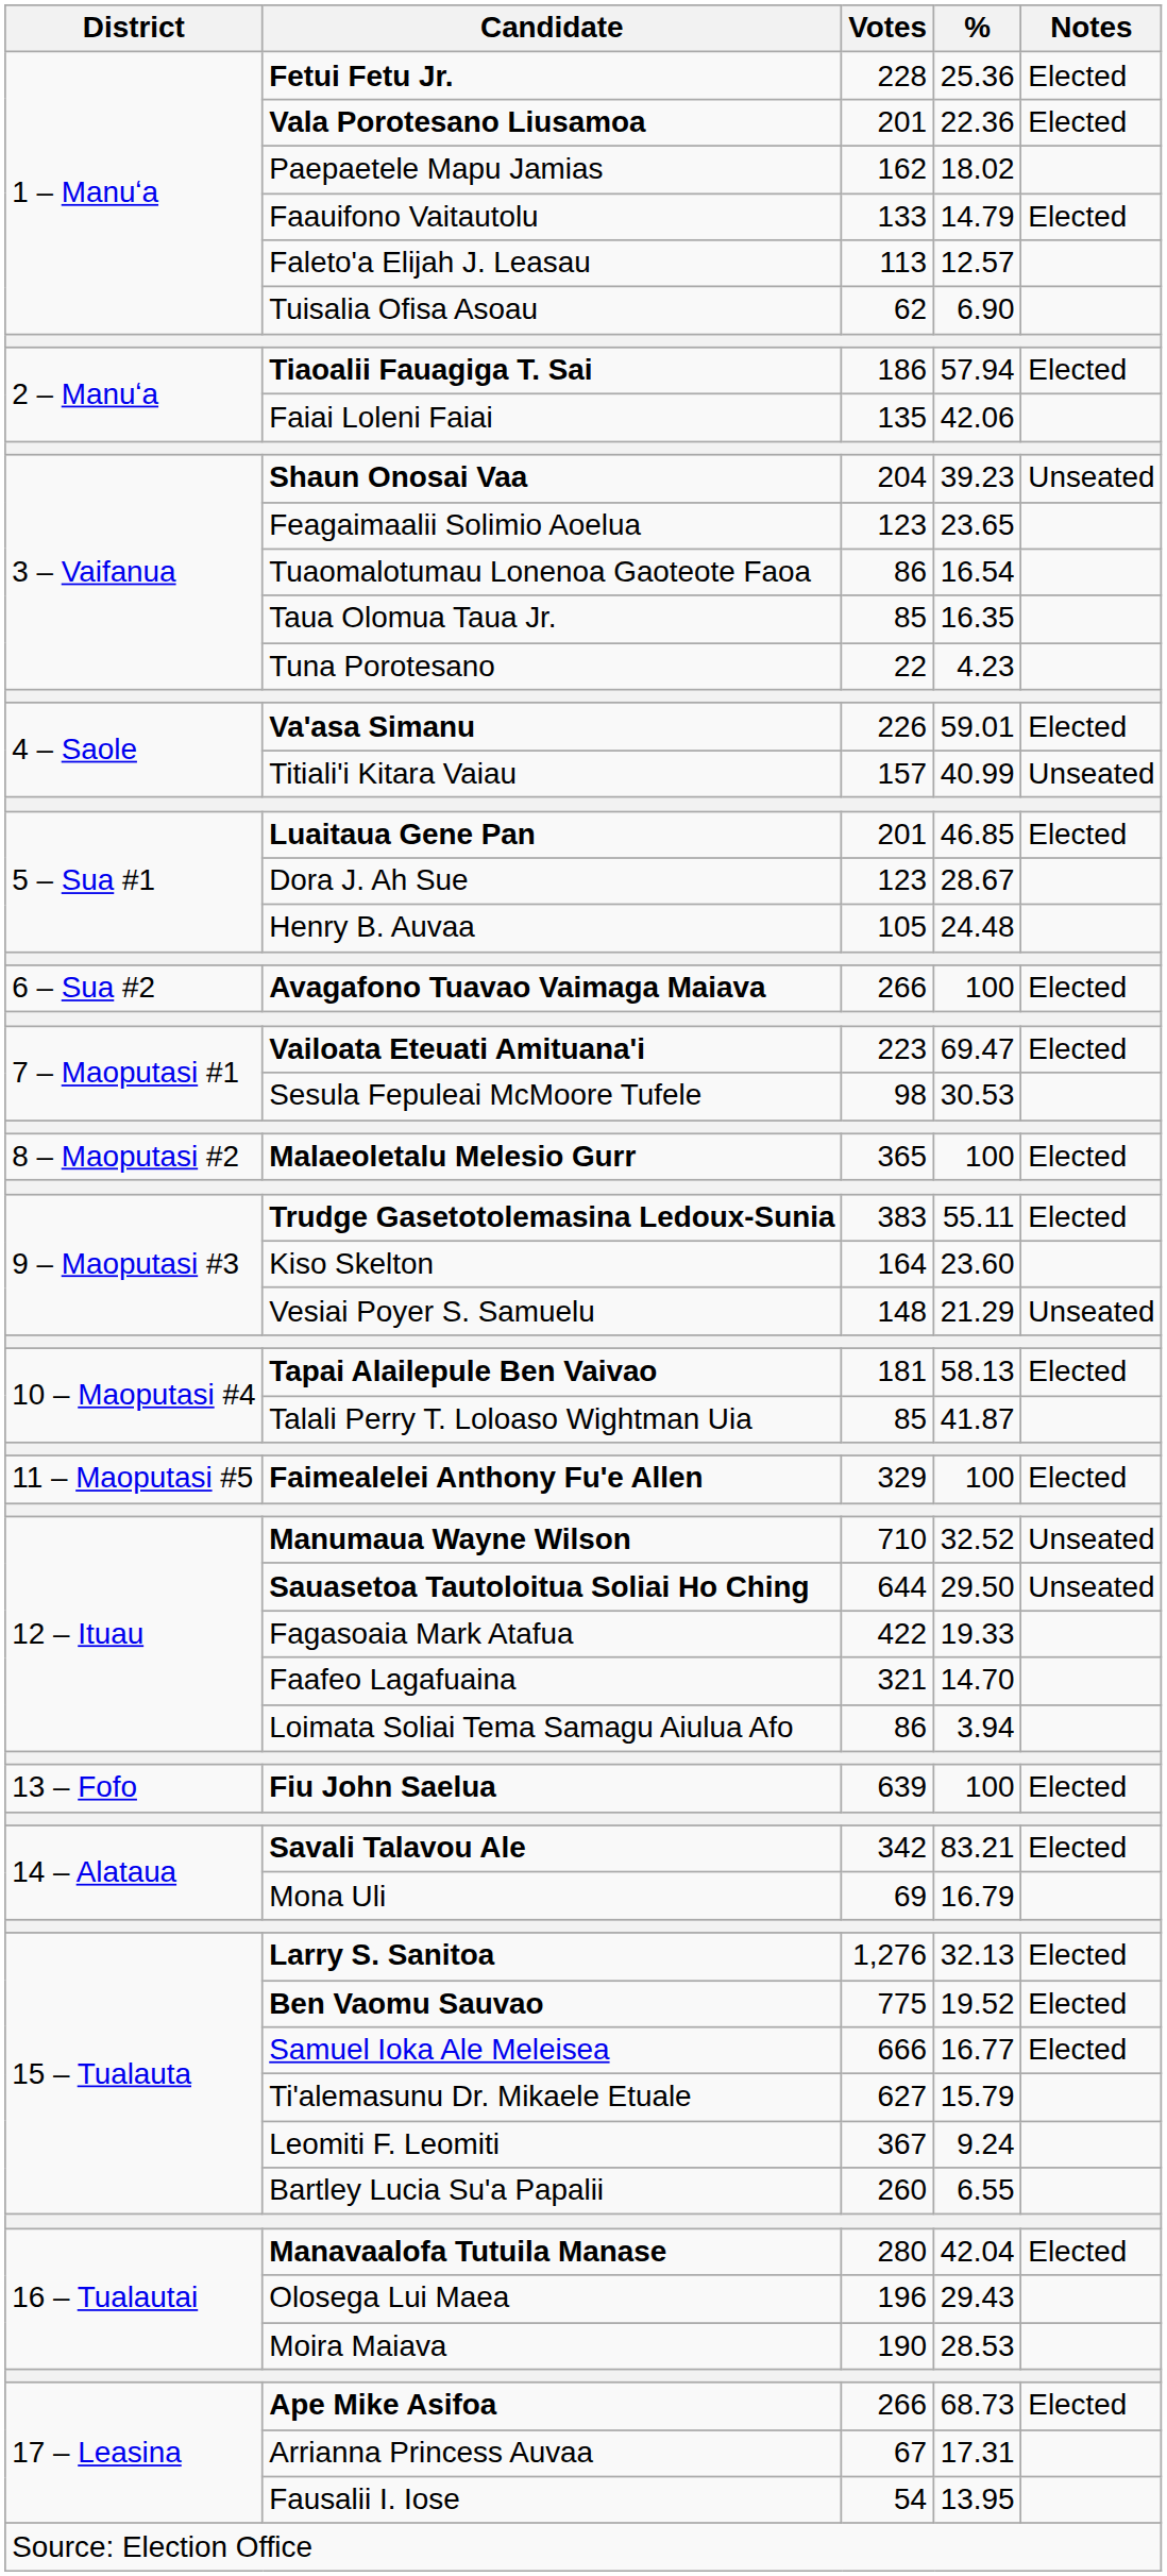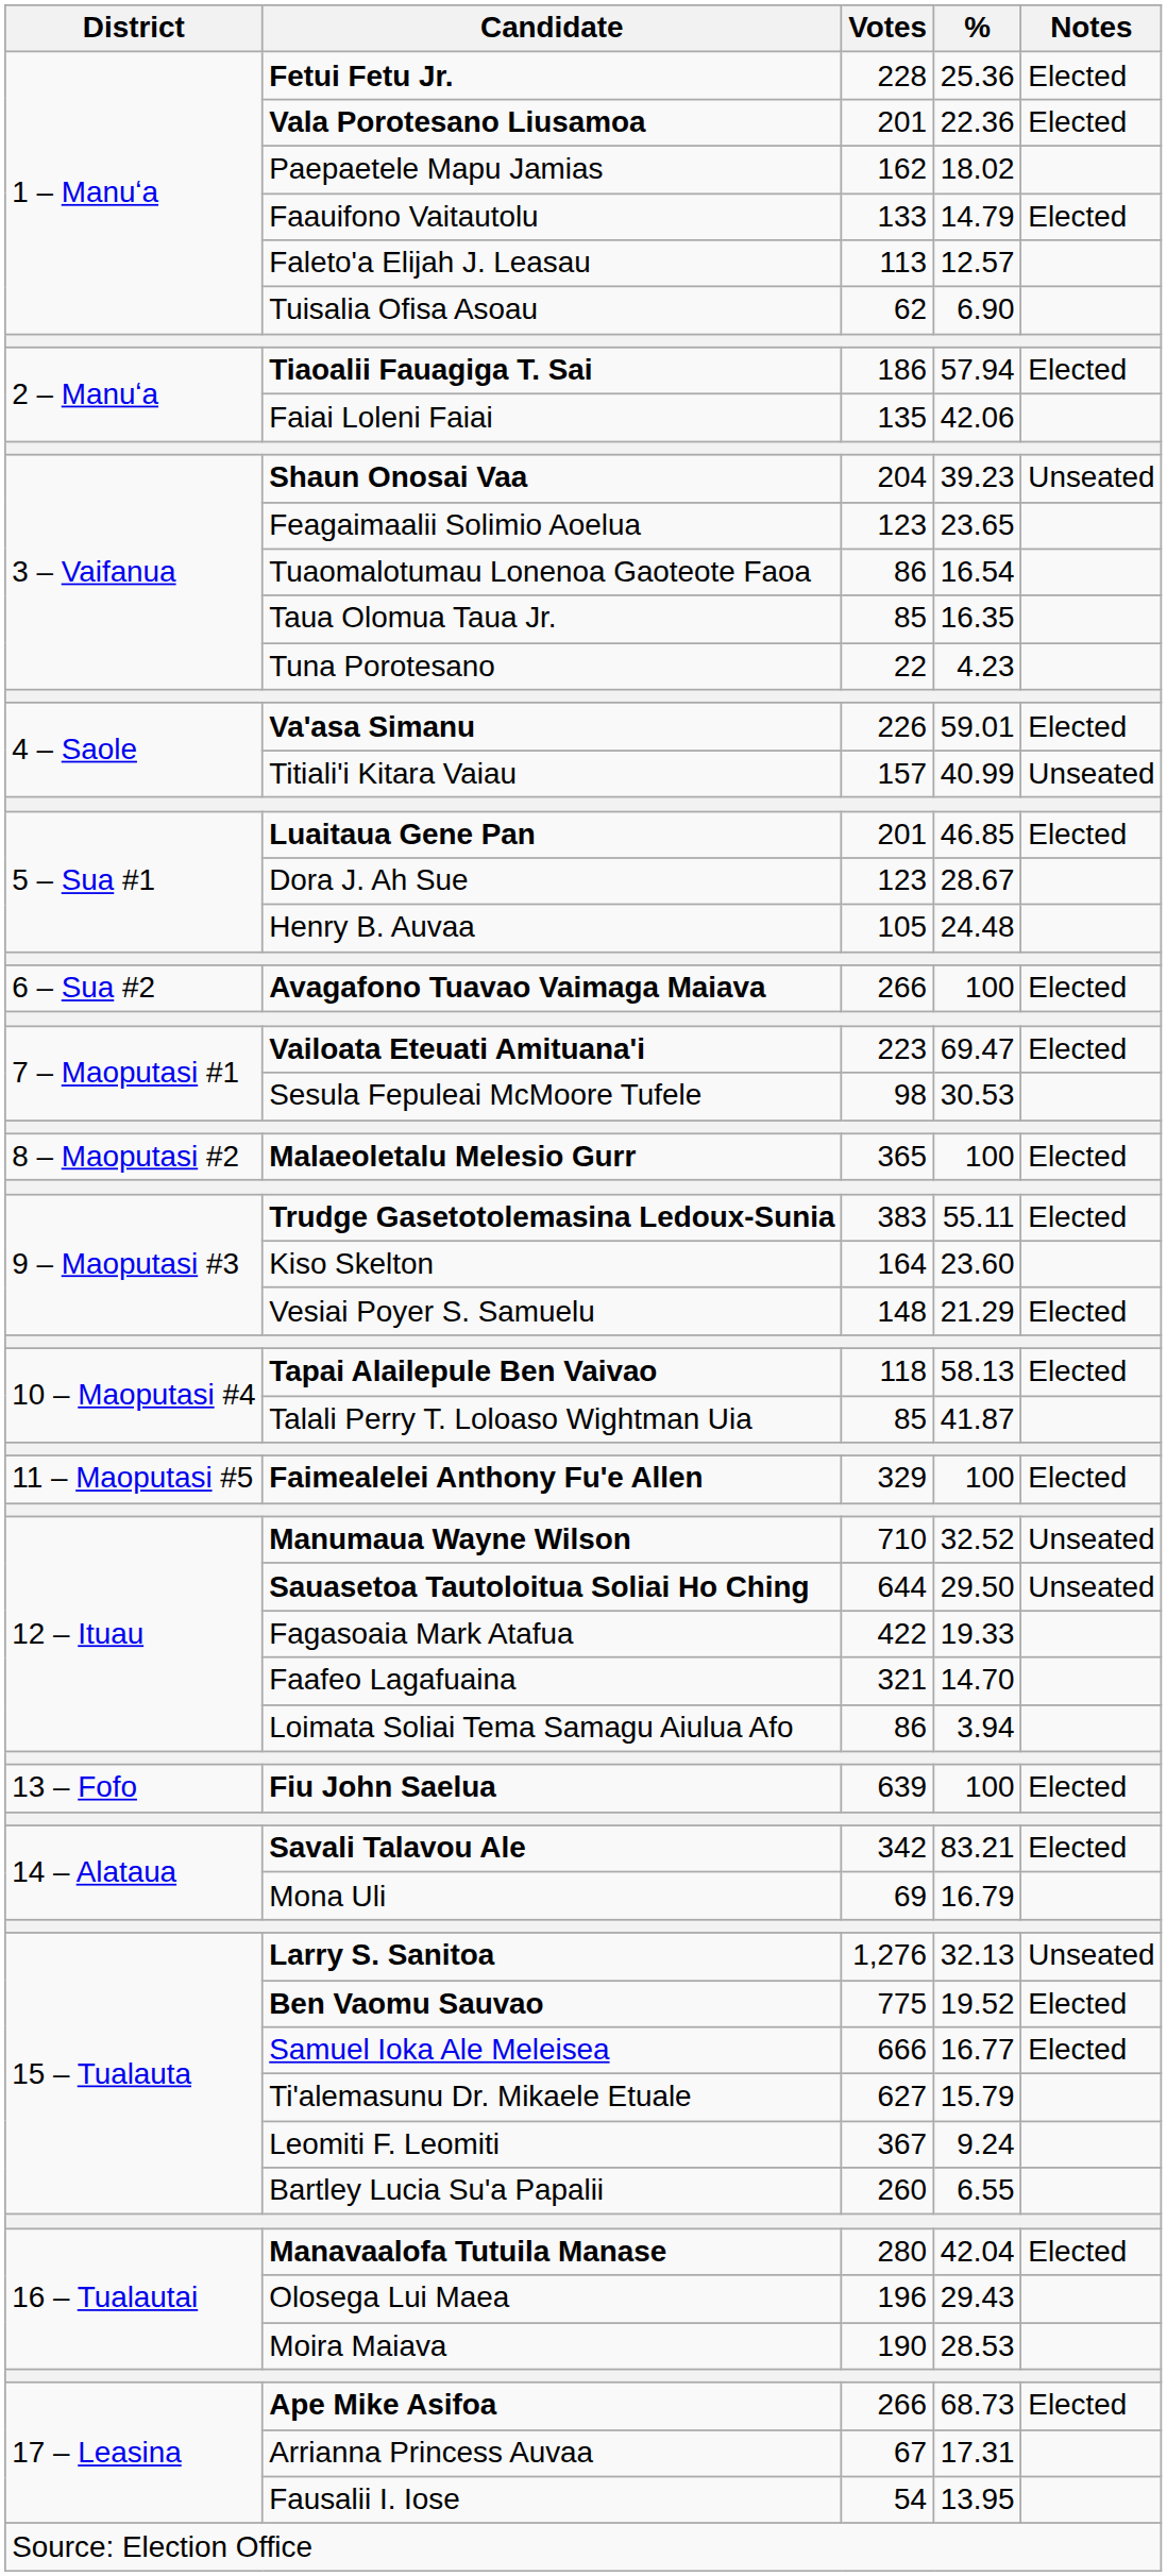 <table class=wikitable style=text-align:right>
 <tr>
 <th>District</th>
 <th>Candidate</th>
 <th>Votes</th>
 <th>%</th>
 <th>Notes</th>
 </tr>
 <tr>
 <td align=left rowspan=6>1 – <a href='#'>Manuʻa</a></td>
 <td align=left><strong>Fetui Fetu Jr.</strong></td>
 <td>228</td>
 <td>25.36</td>
 <td align=left>Elected</td>
 </tr>
 <tr>
 <td align=left><strong>Vala Porotesano Liusamoa</strong></td>
 <td>201</td>
 <td>22.36</td>
 <td align=left>Elected</td>
 </tr>
 <tr>
 <td align=left>Paepaetele Mapu Jamias</td>
 <td>162</td>
 <td>18.02</td>
 <td></td>
 </tr>
 <tr>
 <td align=left>Faauifono Vaitautolu</td>
 <td>133</td>
 <td>14.79</td>
 <td align=left>Elected</td>
 </tr>
 <tr>
 <td align=left>Faleto'a Elijah J. Leasau</td>
 <td>113</td>
 <td>12.57</td>
 <td></td>
 </tr>
 <tr>
 <td align=left>Tuisalia Ofisa Asoau</td>
 <td>62</td>
 <td>6.90</td>
 <td></td>
 </tr>
 <tr>
 <th colspan=5></th>
 </tr>
 <tr>
 <td align=left rowspan=2>2 – <a href='#'>Manuʻa</a></td>
 <td align=left><strong>Tiaoalii Fauagiga T. Sai</strong></td>
 <td>186</td>
 <td>57.94</td>
 <td align=left>Elected</td>
 </tr>
 <tr>
 <td align=left>Faiai Loleni Faiai</td>
 <td>135</td>
 <td>42.06</td>
 <td></td>
 </tr>
 <tr>
 <th colspan=5></th>
 </tr>
 <tr>
 <td align=left rowspan=5>3 – <a href='#'>Vaifanua</a></td>
 <td align=left><strong>Shaun Onosai Vaa</strong></td>
 <td>204</td>
 <td>39.23</td>
 <td>Unseated</td>
 </tr>
 <tr>
 <td align=left>Feagaimaalii Solimio Aoelua</td>
 <td>123</td>
 <td>23.65</td>
 <td></td>
 </tr>
 <tr>
 <td align=left>Tuaomalotumau Lonenoa Gaoteote Faoa</td>
 <td>86</td>
 <td>16.54</td>
 <td></td>
 </tr>
 <tr>
 <td align=left>Taua Olomua Taua Jr.</td>
 <td>85</td>
 <td>16.35</td>
 <td></td>
 </tr>
 <tr>
 <td align=left>Tuna Porotesano</td>
 <td>22</td>
 <td>4.23</td>
 <td></td>
 </tr>
 <tr>
 <th colspan=5></th>
 </tr>
 <tr>
 <td align=left rowspan=2>4 – <a href='#'>Saole</a></td>
 <td align=left><strong>Va'asa Simanu</strong></td>
 <td>226</td>
 <td>59.01</td>
 <td align=left>Elected</td>
 </tr>
 <tr>
 <td align=left>Titiali'i Kitara Vaiau</td>
 <td>157</td>
 <td>40.99</td>
 <td>Unseated</td>
 </tr>
 <tr>
 <th colspan=5></th>
 </tr>
 <tr>
 <td align=left rowspan=3>5 – <a href='#'>Sua</a> #1</td>
 <td align=left><strong>Luaitaua Gene Pan</strong></td>
 <td>201</td>
 <td>46.85</td>
 <td align=left>Elected</td>
 </tr>
 <tr>
 <td align=left>Dora J. Ah Sue</td>
 <td>123</td>
 <td>28.67</td>
 <td></td>
 </tr>
 <tr>
 <td align=left>Henry B. Auvaa</td>
 <td>105</td>
 <td>24.48</td>
 <td></td>
 </tr>
 <tr>
 <th colspan=5></th>
 </tr>
 <tr>
 <td align=left>6 – <a href='#'>Sua</a> #2</td>
 <td align=left><strong>Avagafono Tuavao Vaimaga Maiava</strong></td>
 <td>266</td>
 <td>100</td>
 <td align=left>Elected</td>
 </tr>
 <tr>
 <th colspan=5></th>
 </tr>
 <tr>
 <td align=left rowspan=2>7 – <a href='#'>Maoputasi</a> #1</td>
 <td align=left><strong>Vailoata Eteuati Amituana'i</strong></td>
 <td>223</td>
 <td>69.47</td>
 <td align=left>Elected</td>
 </tr>
 <tr>
 <td align=left>Sesula Fepuleai McMoore Tufele</td>
 <td>98</td>
 <td>30.53</td>
 <td></td>
 </tr>
 <tr>
 <th colspan=5></th>
 </tr>
 <tr>
 <td align=left>8 – <a href='#'>Maoputasi</a> #2</td>
 <td align=left><strong>Malaeoletalu Melesio Gurr</strong></td>
 <td>365</td>
 <td>100</td>
 <td align=left>Elected</td>
 </tr>
 <tr>
 <th colspan=5></th>
 </tr>
 <tr>
 <td align=left rowspan=3>9 – <a href='#'>Maoputasi</a> #3</td>
 <td align=left><strong>Trudge Gasetotolemasina Ledoux-Sunia</strong></td>
 <td>383</td>
 <td>55.11</td>
 <td align=left>Elected</td>
 </tr>
 <tr>
 <td align=left>Kiso Skelton</td>
 <td>164</td>
 <td>23.60</td>
 <td></td>
 </tr>
 <tr>
 <td align=left>Vesiai Poyer S. Samuelu</td>
 <td>148</td>
 <td>21.29</td>
-<td>Unseated</td>
+<td align=left>Elected</td>
 </tr>
 <tr>
 <th colspan=5></th>
 </tr>
 <tr>
 <td align=left rowspan=2>10 – <a href='#'>Maoputasi</a> #4</td>
 <td align=left><strong>Tapai Alailepule Ben Vaivao</strong></td>
-<td>181</td>
+<td>118</td>
 <td>58.13</td>
 <td align=left>Elected</td>
 </tr>
 <tr>
 <td align=left>Talali Perry T. Loloaso Wightman Uia</td>
 <td>85</td>
 <td>41.87</td>
 <td></td>
 </tr>
 <tr>
 <th colspan=5></th>
 </tr>
 <tr>
 <td align=left>11 – <a href='#'>Maoputasi</a> #5</td>
 <td align=left><strong>Faimealelei Anthony Fu'e Allen</strong></td>
 <td>329</td>
 <td>100</td>
 <td align=left>Elected</td>
 </tr>
 <tr>
 <th colspan=5></th>
 </tr>
 <tr>
 <td align=left rowspan=5>12 – <a href='#'>Ituau</a></td>
 <td align=left><strong>Manumaua Wayne Wilson</strong></td>
 <td>710</td>
 <td>32.52</td>
 <td>Unseated</td>
 </tr>
 <tr>
 <td align=left><strong>Sauasetoa Tautoloitua Soliai Ho Ching</strong></td>
 <td>644</td>
 <td>29.50</td>
 <td>Unseated</td>
 </tr>
 <tr>
 <td align=left>Fagasoaia Mark Atafua</td>
 <td>422</td>
 <td>19.33</td>
 <td></td>
 </tr>
 <tr>
 <td align=left>Faafeo Lagafuaina</td>
 <td>321</td>
 <td>14.70</td>
 <td></td>
 </tr>
 <tr>
 <td align=left>Loimata Soliai Tema Samagu Aiulua Afo</td>
 <td>86</td>
 <td>3.94</td>
 <td></td>
 </tr>
 <tr>
 <th colspan=5></th>
 </tr>
 <tr>
 <td align=left>13 – <a href='#'>Fofo</a></td>
 <td align=left><strong>Fiu John Saelua</strong></td>
 <td>639</td>
 <td>100</td>
 <td align=left>Elected</td>
 </tr>
 <tr>
 <th colspan=5></th>
 </tr>
 <tr>
 <td align=left rowspan=2>14 – <a href='#'>Alataua</a></td>
 <td align=left><strong>Savali Talavou Ale</strong></td>
 <td>342</td>
 <td>83.21</td>
 <td align=left>Elected</td>
 </tr>
 <tr>
 <td align=left>Mona Uli</td>
 <td>69</td>
 <td>16.79</td>
 <td></td>
 </tr>
 <tr>
 <th colspan=5></th>
 </tr>
 <tr>
 <td align=left rowspan=6>15 – <a href='#'>Tualauta</a></td>
 <td align=left><strong>Larry S. Sanitoa</strong></td>
 <td>1,276</td>
 <td>32.13</td>
-<td align=left>Elected</td>
+<td>Unseated</td>
 </tr>
 <tr>
 <td align=left><strong>Ben Vaomu Sauvao</strong></td>
 <td>775</td>
 <td>19.52</td>
 <td align=left>Elected</td>
 </tr>
 <tr>
 <td align=left><a href='#'>Samuel Ioka Ale Meleisea</a></td>
 <td>666</td>
 <td>16.77</td>
 <td align=left>Elected</td>
 </tr>
 <tr>
 <td align=left>Ti'alemasunu Dr. Mikaele Etuale</td>
 <td>627</td>
 <td>15.79</td>
 <td></td>
 </tr>
 <tr>
 <td align=left>Leomiti F. Leomiti</td>
 <td>367</td>
 <td>9.24</td>
 <td></td>
 </tr>
 <tr>
 <td align=left>Bartley Lucia Su'a Papalii</td>
 <td>260</td>
 <td>6.55</td>
 <td></td>
 </tr>
 <tr>
 <th colspan=5></th>
 </tr>
 <tr>
 <td align=left rowspan=3>16 – <a href='#'>Tualautai</a></td>
 <td align=left><strong>Manavaalofa Tutuila Manase</strong></td>
 <td>280</td>
 <td>42.04</td>
 <td align=left>Elected</td>
 </tr>
 <tr>
 <td align=left>Olosega Lui Maea</td>
 <td>196</td>
 <td>29.43</td>
 <td></td>
 </tr>
 <tr>
 <td align=left>Moira Maiava</td>
 <td>190</td>
 <td>28.53</td>
 <td></td>
 </tr>
 <tr>
 <th colspan=5></th>
 </tr>
 <tr>
 <td align=left rowspan=3>17 – <a href='#'>Leasina</a></td>
 <td align=left><strong>Ape Mike Asifoa</strong></td>
 <td>266</td>
 <td>68.73</td>
 <td align=left>Elected</td>
 </tr>
 <tr>
 <td align=left>Arrianna Princess Auvaa</td>
 <td>67</td>
 <td>17.31</td>
 <td></td>
 </tr>
 <tr>
 <td align=left>Fausalii I. Iose</td>
 <td>54</td>
 <td>13.95</td>
 <td></td>
 </tr>
 <tr>
 <td align=left colspan=5>Source: Election Office</td>
 </tr>
 </table>
